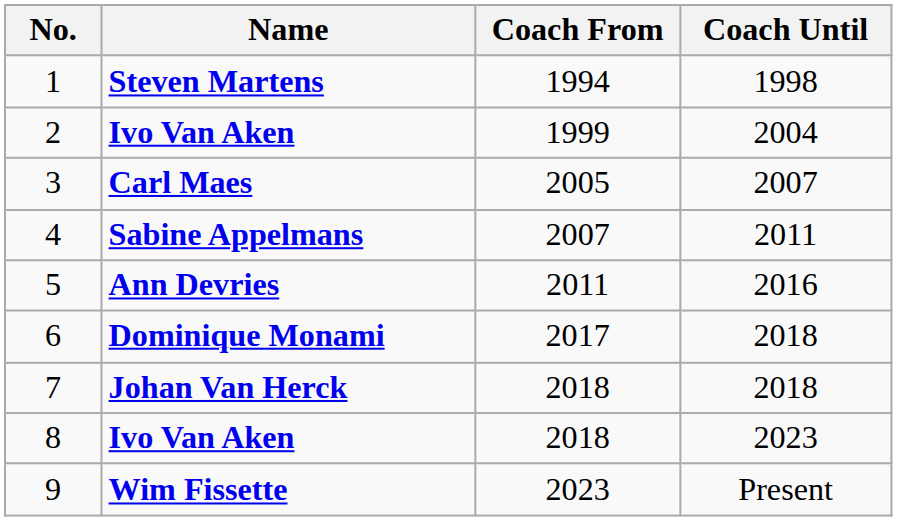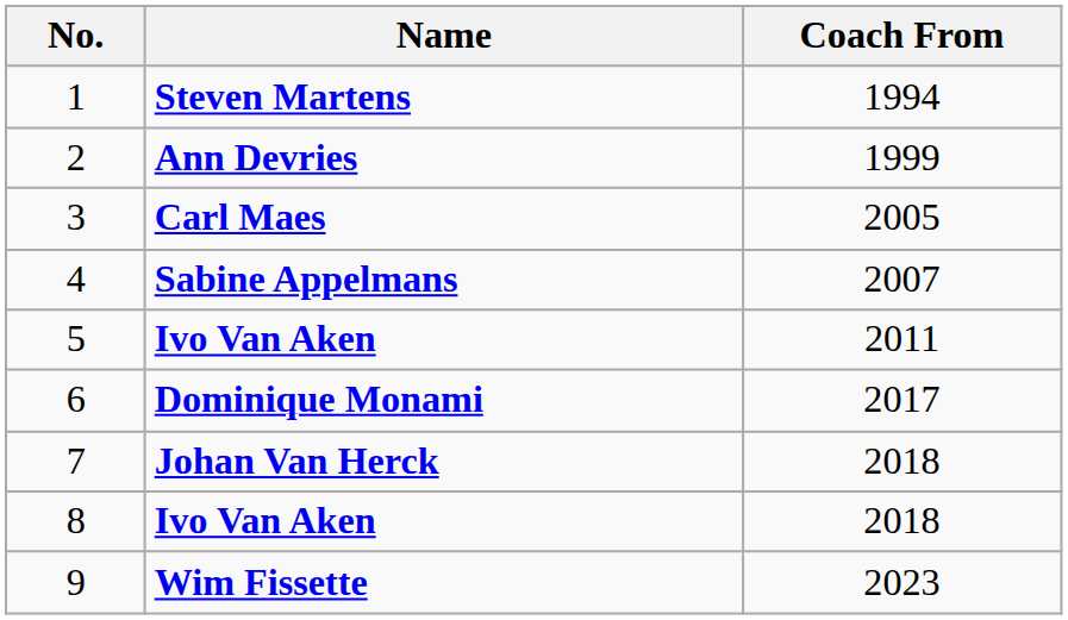 <table width=50% class="wikitable">
 <tr>
 <th width=1%>No.</th>
 <th width=6%>Name</th>
 <th width=3%>Coach From</th>
-<th width=3%>Coach Until</th>
 </tr>
 <tr>
 <td align="center">1</td>
 <td align="left"><strong><a href='#'>Steven Martens</a></strong></td>
 <td align="center">1994</td>
-<td align="center">1998</td>
 </tr>
 <tr>
 <td align="center">2</td>
-<td align="left"><strong><a href='#'>Ivo Van Aken</a></strong></td>
+<td align="left"><strong><a href='#'>Ann Devries</a></strong></td>
 <td align="center">1999</td>
-<td align="center">2004</td>
 </tr>
 <tr>
 <td align="center">3</td>
 <td align="left"><strong><a href='#'>Carl Maes</a></strong></td>
 <td align="center">2005</td>
-<td align="center">2007</td>
 </tr>
 <tr>
 <td align="center">4</td>
 <td align="left"><strong><a href='#'>Sabine Appelmans</a></strong></td>
 <td align="center">2007</td>
-<td align="center">2011</td>
 </tr>
 <tr>
 <td align="center">5</td>
-<td align="left"><strong><a href='#'>Ann Devries</a></strong></td>
+<td align="left"><strong><a href='#'>Ivo Van Aken</a></strong></td>
 <td align="center">2011</td>
-<td align="center">2016</td>
 </tr>
 <tr>
 <td align="center">6</td>
 <td align="left"><strong><a href='#'>Dominique Monami</a></strong></td>
 <td align="center">2017</td>
-<td align="center">2018</td>
 </tr>
 <tr>
 <td align="center">7</td>
 <td align="left"><strong><a href='#'>Johan Van Herck</a></strong></td>
-<td align="center">2018</td>
 <td align="center">2018</td>
 </tr>
 <tr>
 <td align="center">8</td>
 <td align="left"><strong><a href='#'>Ivo Van Aken</a></strong></td>
 <td align="center">2018</td>
-<td align="center">2023</td>
 </tr>
 <tr>
 <td align="center">9</td>
 <td align="left"><strong><a href='#'>Wim Fissette</a></strong></td>
 <td align="center">2023</td>
-<td align="center">Present</td>
 </tr>
 </table>
